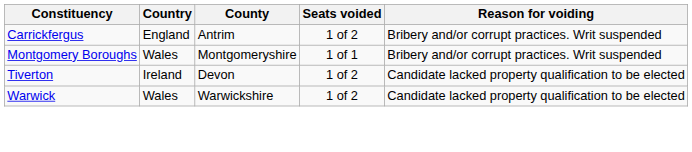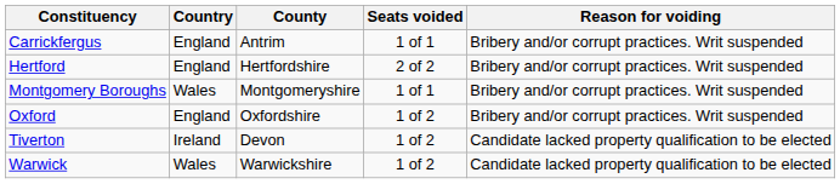 <table class="wikitable">
 <tr>
 <th>Constituency</th>
 <th>Country</th>
 <th>County</th>
 <th>Seats voided</th>
 <th>Reason for voiding</th>
 </tr>
 <tr>
 <td><a href='#'>Carrickfergus</a></td>
 <td>England</td>
 <td>Antrim</td>
-<td align="center">1 of 2</td>
+<td align="center">1 of 1</td>
+<td>Bribery and/or corrupt practices. Writ suspended </td>
+</tr>
+<tr>
+<td><a href='#'>Hertford</a></td>
+<td>England</td>
+<td>Hertfordshire</td>
+<td align="center">2 of 2</td>
 <td>Bribery and/or corrupt practices. Writ suspended </td>
 </tr>
 <tr>
 <td><a href='#'>Montgomery Boroughs</a></td>
 <td>Wales</td>
 <td>Montgomeryshire</td>
 <td align="center">1 of 1</td>
+<td>Bribery and/or corrupt practices. Writ suspended </td>
+</tr>
+<tr>
+<td><a href='#'>Oxford</a></td>
+<td>England</td>
+<td>Oxfordshire</td>
+<td align="center">1 of 2</td>
 <td>Bribery and/or corrupt practices. Writ suspended </td>
 </tr>
 <tr>
 <td><a href='#'>Tiverton</a></td>
 <td>Ireland</td>
 <td>Devon</td>
 <td align="center">1 of 2</td>
 <td>Candidate lacked property qualification to be elected </td>
 </tr>
 <tr>
 <td><a href='#'>Warwick</a></td>
 <td>Wales</td>
 <td>Warwickshire</td>
 <td align="center">1 of 2</td>
 <td>Candidate lacked property qualification to be elected </td>
 </tr>
 </table>
